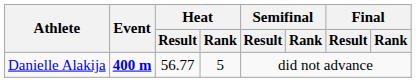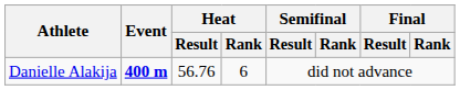 <table class="wikitable" style="font-size:90%">
 <tr>
 <th rowspan="2">Athlete</th>
 <th rowspan="2">Event</th>
 <th colspan="2">Heat</th>
 <th colspan="2">Semifinal</th>
 <th colspan="2">Final</th>
 </tr>
 <tr style="font-size:95%">
 <th>Result</th>
 <th>Rank</th>
 <th>Result</th>
 <th>Rank</th>
 <th>Result</th>
 <th>Rank</th>
 </tr>
 <tr align=center>
 <td align=left><a href='#'>Danielle Alakija</a></td>
 <td align=left><strong><a href='#'>400 m</a></strong></td>
-<td>56.77</td>
-<td>5</td>
+<td>56.76</td>
+<td>6</td>
 <td colspan=4>did not advance</td>
 </tr>
 </table>
